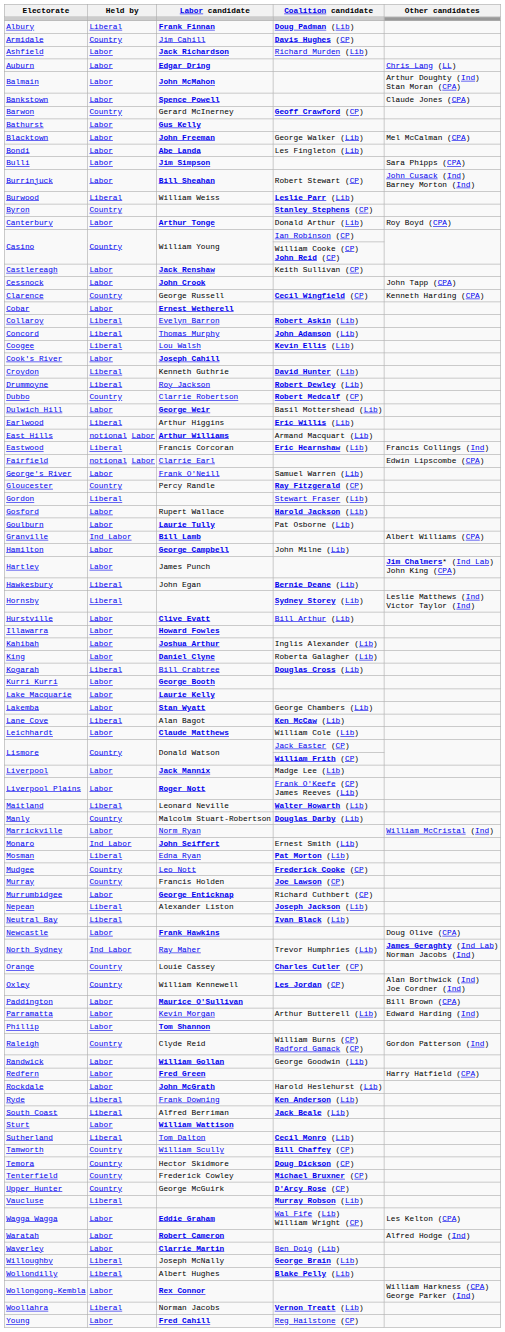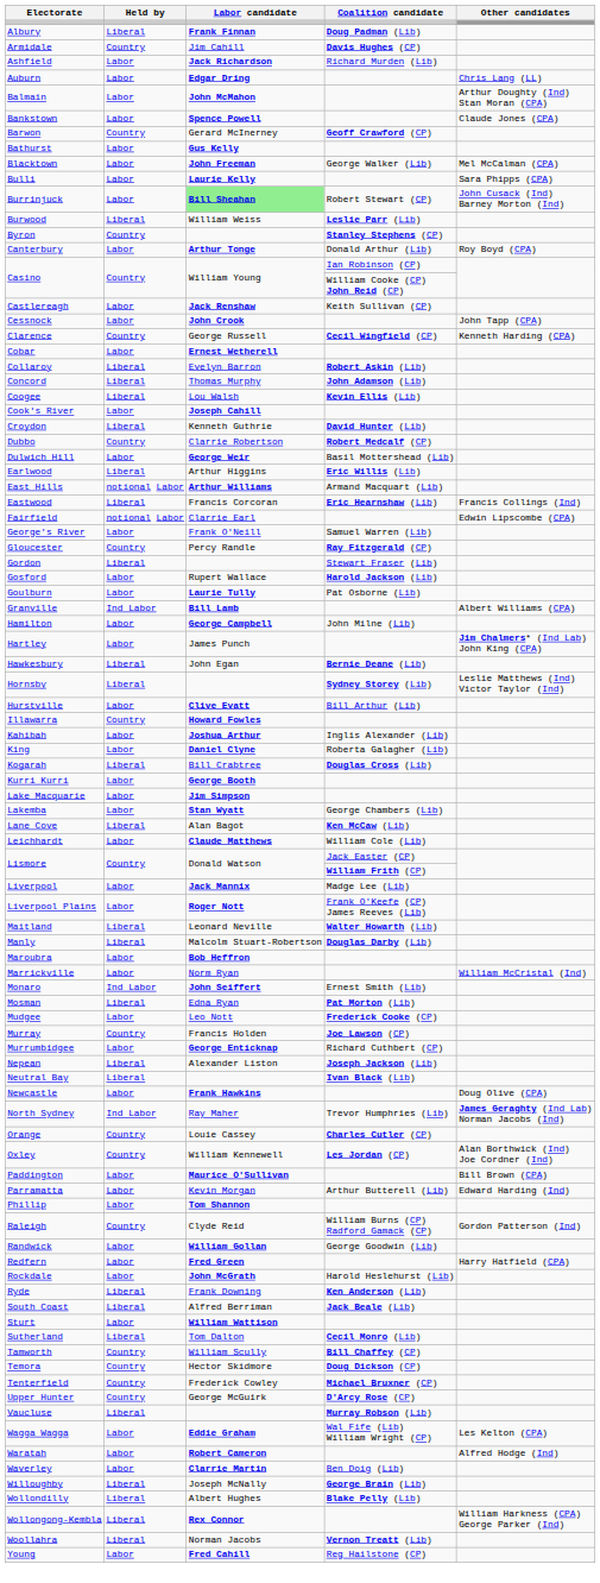 <table class="wikitable">
 <tr>
 <th>Electorate</th>
 <th>Held by</th>
 <th><a href='#'>Labor</a> candidate</th>
 <th><a href='#'>Coalition</a> candidate</th>
 <th>Other candidates</th>
 </tr>
 <tr bgcolor="#cccccc">
 <td></td>
 <td></td>
 <td></td>
 <td></td>
 <td bgcolor="#999999"></td>
 </tr>
 <tr>
 <td><a href='#'>Albury</a></td>
 <td><a href='#'>Liberal</a></td>
 <td><strong><a href='#'>Frank Finnan</a></strong></td>
 <td><strong><a href='#'>Doug Padman</a></strong> (<a href='#'>Lib</a>)</td>
 <td></td>
 </tr>
 <tr>
 <td><a href='#'>Armidale</a></td>
 <td><a href='#'>Country</a></td>
 <td><a href='#'>Jim Cahill</a></td>
 <td><strong><a href='#'>Davis Hughes</a></strong> (<a href='#'>CP</a>)</td>
 <td></td>
 </tr>
 <tr>
 <td><a href='#'>Ashfield</a></td>
 <td><a href='#'>Labor</a></td>
 <td><strong><a href='#'>Jack Richardson</a></strong></td>
 <td><a href='#'>Richard Murden</a> (<a href='#'>Lib</a>)</td>
 <td></td>
 </tr>
 <tr>
 <td><a href='#'>Auburn</a></td>
 <td><a href='#'>Labor</a></td>
 <td><strong><a href='#'>Edgar Dring</a></strong></td>
 <td></td>
 <td><a href='#'>Chris Lang</a> (<a href='#'>LL</a>)</td>
 </tr>
 <tr>
 <td><a href='#'>Balmain</a></td>
 <td><a href='#'>Labor</a></td>
 <td><strong><a href='#'>John McMahon</a></strong></td>
 <td></td>
 <td>Arthur Doughty (<a href='#'>Ind</a>)<br>Stan Moran (<a href='#'>CPA</a>)</td>
 </tr>
 <tr>
 <td><a href='#'>Bankstown</a></td>
 <td><a href='#'>Labor</a></td>
 <td><strong><a href='#'>Spence Powell</a></strong></td>
 <td></td>
 <td>Claude Jones (<a href='#'>CPA</a>)</td>
 </tr>
 <tr>
 <td><a href='#'>Barwon</a></td>
 <td><a href='#'>Country</a></td>
 <td>Gerard McInerney</td>
 <td><strong><a href='#'>Geoff Crawford</a></strong> (<a href='#'>CP</a>)</td>
 <td></td>
 </tr>
 <tr>
 <td><a href='#'>Bathurst</a></td>
 <td><a href='#'>Labor</a></td>
 <td><strong><a href='#'>Gus Kelly</a></strong></td>
 <td></td>
 <td></td>
 </tr>
 <tr>
 <td><a href='#'>Blacktown</a></td>
 <td><a href='#'>Labor</a></td>
 <td><strong><a href='#'>John Freeman</a></strong></td>
 <td>George Walker (<a href='#'>Lib</a>)</td>
 <td>Mel McCalman (<a href='#'>CPA</a>)</td>
 </tr>
 <tr>
-<td><a href='#'>Bondi</a></td>
-<td><a href='#'>Labor</a></td>
-<td><strong><a href='#'>Abe Landa</a></strong></td>
-<td>Les Fingleton (<a href='#'>Lib</a>)</td>
-<td></td>
-</tr>
-<tr>
 <td><a href='#'>Bulli</a></td>
 <td><a href='#'>Labor</a></td>
-<td><strong><a href='#'>Jim Simpson</a></strong></td>
+<td><strong><a href='#'>Laurie Kelly</a></strong></td>
 <td></td>
 <td>Sara Phipps (<a href='#'>CPA</a>)</td>
 </tr>
 <tr>
 <td><a href='#'>Burrinjuck</a></td>
 <td><a href='#'>Labor</a></td>
-<td><strong><a href='#'>Bill Sheahan</a></strong></td>
+<td style="background: lightgreen;"><strong><a href='#'>Bill Sheahan</a></strong></td>
 <td>Robert Stewart (<a href='#'>CP</a>)</td>
 <td><a href='#'>John Cusack</a> (<a href='#'>Ind</a>)<br>Barney Morton (<a href='#'>Ind</a>)</td>
 </tr>
 <tr>
 <td><a href='#'>Burwood</a></td>
 <td><a href='#'>Liberal</a></td>
 <td>William Weiss</td>
 <td><strong><a href='#'>Leslie Parr</a></strong> (<a href='#'>Lib</a>)</td>
 <td></td>
 </tr>
 <tr>
 <td><a href='#'>Byron</a></td>
 <td><a href='#'>Country</a></td>
 <td></td>
 <td><strong><a href='#'>Stanley Stephens</a></strong> (<a href='#'>CP</a>)</td>
 <td></td>
 </tr>
 <tr>
 <td><a href='#'>Canterbury</a></td>
 <td><a href='#'>Labor</a></td>
 <td><strong><a href='#'>Arthur Tonge</a></strong></td>
 <td>Donald Arthur (<a href='#'>Lib</a>)</td>
 <td>Roy Boyd (<a href='#'>CPA</a>)</td>
 </tr>
 <tr>
 <td rowspan="2"><a href='#'>Casino</a></td>
 <td rowspan="2"><a href='#'>Country</a></td>
 <td rowspan="2">William Young</td>
 <td><a href='#'>Ian Robinson</a> (<a href='#'>CP</a>)</td>
 <td rowspan="2"></td>
 </tr>
 <tr>
 <td>William Cooke (<a href='#'>CP</a>)<br><strong><a href='#'>John Reid</a></strong> (<a href='#'>CP</a>)</td>
 </tr>
 <tr>
 <td><a href='#'>Castlereagh</a></td>
 <td><a href='#'>Labor</a></td>
 <td><strong><a href='#'>Jack Renshaw</a></strong></td>
 <td>Keith Sullivan (<a href='#'>CP</a>)</td>
 <td></td>
 </tr>
 <tr>
 <td><a href='#'>Cessnock</a></td>
 <td><a href='#'>Labor</a></td>
 <td><strong><a href='#'>John Crook</a></strong></td>
 <td></td>
 <td>John Tapp (<a href='#'>CPA</a>)</td>
 </tr>
 <tr>
 <td><a href='#'>Clarence</a></td>
 <td><a href='#'>Country</a></td>
 <td>George Russell</td>
 <td><strong><a href='#'>Cecil Wingfield</a></strong> (<a href='#'>CP</a>)</td>
 <td>Kenneth Harding (<a href='#'>CPA</a>)</td>
 </tr>
 <tr>
 <td><a href='#'>Cobar</a></td>
 <td><a href='#'>Labor</a></td>
 <td><strong><a href='#'>Ernest Wetherell</a></strong></td>
 <td></td>
 <td></td>
 </tr>
 <tr>
 <td><a href='#'>Collaroy</a></td>
 <td><a href='#'>Liberal</a></td>
 <td><a href='#'>Evelyn Barron</a></td>
 <td><strong><a href='#'>Robert Askin</a></strong> (<a href='#'>Lib</a>)</td>
 <td></td>
 </tr>
 <tr>
 <td><a href='#'>Concord</a></td>
 <td><a href='#'>Liberal</a></td>
 <td><a href='#'>Thomas Murphy</a></td>
 <td><strong><a href='#'>John Adamson</a></strong> (<a href='#'>Lib</a>)</td>
 <td></td>
 </tr>
 <tr>
 <td><a href='#'>Coogee</a></td>
 <td><a href='#'>Liberal</a></td>
 <td><a href='#'>Lou Walsh</a></td>
 <td><strong><a href='#'>Kevin Ellis</a></strong> (<a href='#'>Lib</a>)</td>
 <td></td>
 </tr>
 <tr>
 <td><a href='#'>Cook's River</a></td>
 <td><a href='#'>Labor</a></td>
 <td><strong><a href='#'>Joseph Cahill</a></strong></td>
 <td></td>
 <td></td>
 </tr>
 <tr>
 <td><a href='#'>Croydon</a></td>
 <td><a href='#'>Liberal</a></td>
 <td>Kenneth Guthrie</td>
 <td><strong><a href='#'>David Hunter</a></strong> (<a href='#'>Lib</a>)</td>
-<td></td>
-</tr>
-<tr>
-<td><a href='#'>Drummoyne</a></td>
-<td><a href='#'>Liberal</a></td>
-<td><a href='#'>Roy Jackson</a></td>
-<td><strong><a href='#'>Robert Dewley</a></strong> (<a href='#'>Lib</a>)</td>
 <td></td>
 </tr>
 <tr>
 <td><a href='#'>Dubbo</a></td>
 <td><a href='#'>Country</a></td>
 <td><a href='#'>Clarrie Robertson</a></td>
 <td><strong><a href='#'>Robert Medcalf</a></strong> (<a href='#'>CP</a>)</td>
 <td></td>
 </tr>
 <tr>
 <td><a href='#'>Dulwich Hill</a></td>
 <td><a href='#'>Labor</a></td>
 <td><strong><a href='#'>George Weir</a></strong></td>
 <td>Basil Mottershead (<a href='#'>Lib</a>)</td>
 <td></td>
 </tr>
 <tr>
 <td><a href='#'>Earlwood</a></td>
 <td><a href='#'>Liberal</a></td>
 <td>Arthur Higgins</td>
 <td><strong><a href='#'>Eric Willis</a></strong> (<a href='#'>Lib</a>)</td>
 <td></td>
 </tr>
 <tr>
 <td><a href='#'>East Hills</a></td>
 <td><a href='#'>notional</a> <a href='#'>Labor</a></td>
 <td><strong><a href='#'>Arthur Williams</a></strong></td>
 <td>Armand Macquart (<a href='#'>Lib</a>)</td>
 <td></td>
 </tr>
 <tr>
 <td><a href='#'>Eastwood</a></td>
 <td><a href='#'>Liberal</a></td>
 <td>Francis Corcoran</td>
 <td><strong><a href='#'>Eric Hearnshaw</a></strong> (<a href='#'>Lib</a>)</td>
 <td>Francis Collings (<a href='#'>Ind</a>)</td>
 </tr>
 <tr>
 <td><a href='#'>Fairfield</a></td>
 <td><a href='#'>notional</a> <a href='#'>Labor</a></td>
 <td><a href='#'>Clarrie Earl</a></td>
 <td></td>
 <td>Edwin Lipscombe (<a href='#'>CPA</a>)</td>
 </tr>
 <tr>
 <td><a href='#'>George's River</a></td>
 <td><a href='#'>Labor</a></td>
 <td><a href='#'>Frank O'Neill</a></td>
 <td>Samuel Warren (<a href='#'>Lib</a>)</td>
 <td></td>
 </tr>
 <tr>
 <td><a href='#'>Gloucester</a></td>
 <td><a href='#'>Country</a></td>
 <td>Percy Randle</td>
 <td><strong><a href='#'>Ray Fitzgerald</a></strong> (<a href='#'>CP</a>)</td>
 <td></td>
 </tr>
 <tr>
 <td><a href='#'>Gordon</a></td>
 <td><a href='#'>Liberal</a></td>
 <td></td>
 <td><a href='#'>Stewart Fraser</a> (<a href='#'>Lib</a>)</td>
 <td></td>
 </tr>
 <tr>
 <td><a href='#'>Gosford</a></td>
 <td><a href='#'>Labor</a></td>
 <td>Rupert Wallace</td>
 <td><strong><a href='#'>Harold Jackson</a></strong> (<a href='#'>Lib</a>)</td>
 <td></td>
 </tr>
 <tr>
 <td><a href='#'>Goulburn</a></td>
 <td><a href='#'>Labor</a></td>
 <td><strong><a href='#'>Laurie Tully</a></strong></td>
 <td>Pat Osborne (<a href='#'>Lib</a>)</td>
 <td></td>
 </tr>
 <tr>
 <td><a href='#'>Granville</a></td>
 <td><a href='#'>Ind Labor</a></td>
 <td><strong><a href='#'>Bill Lamb</a></strong></td>
 <td></td>
 <td>Albert Williams (<a href='#'>CPA</a>)</td>
 </tr>
 <tr>
 <td><a href='#'>Hamilton</a></td>
 <td><a href='#'>Labor</a></td>
 <td><strong><a href='#'>George Campbell</a></strong></td>
 <td>John Milne (<a href='#'>Lib</a>)</td>
 <td></td>
 </tr>
 <tr>
 <td><a href='#'>Hartley</a></td>
 <td><a href='#'>Labor</a></td>
 <td>James Punch</td>
 <td></td>
 <td><strong><a href='#'>Jim Chalmers</a></strong>* (<a href='#'>Ind Lab</a>)<br>John King (<a href='#'>CPA</a>)</td>
 </tr>
 <tr>
 <td><a href='#'>Hawkesbury</a></td>
 <td><a href='#'>Liberal</a></td>
 <td>John Egan</td>
 <td><strong><a href='#'>Bernie Deane</a></strong> (<a href='#'>Lib</a>)</td>
 <td></td>
 </tr>
 <tr>
 <td><a href='#'>Hornsby</a></td>
 <td><a href='#'>Liberal</a></td>
 <td></td>
 <td><strong><a href='#'>Sydney Storey</a></strong> (<a href='#'>Lib</a>)</td>
 <td>Leslie Matthews (<a href='#'>Ind</a>)<br>Victor Taylor (<a href='#'>Ind</a>)</td>
 </tr>
 <tr>
 <td><a href='#'>Hurstville</a></td>
 <td><a href='#'>Labor</a></td>
 <td><strong><a href='#'>Clive Evatt</a></strong></td>
 <td><a href='#'>Bill Arthur</a> (<a href='#'>Lib</a>)</td>
 <td></td>
 </tr>
 <tr>
 <td><a href='#'>Illawarra</a></td>
-<td><a href='#'>Labor</a></td>
+<td><a href='#'>Country</a></td>
 <td><strong><a href='#'>Howard Fowles</a></strong></td>
 <td></td>
 <td></td>
 </tr>
 <tr>
 <td><a href='#'>Kahibah</a></td>
 <td><a href='#'>Labor</a></td>
 <td><strong><a href='#'>Joshua Arthur</a></strong></td>
 <td>Inglis Alexander (<a href='#'>Lib</a>)</td>
 <td></td>
 </tr>
 <tr>
 <td><a href='#'>King</a></td>
 <td><a href='#'>Labor</a></td>
 <td><strong><a href='#'>Daniel Clyne</a></strong></td>
 <td>Roberta Galagher (<a href='#'>Lib</a>)</td>
 <td></td>
 </tr>
 <tr>
 <td><a href='#'>Kogarah</a></td>
 <td><a href='#'>Liberal</a></td>
 <td><a href='#'>Bill Crabtree</a></td>
 <td><strong><a href='#'>Douglas Cross</a></strong> (<a href='#'>Lib</a>)</td>
 <td></td>
 </tr>
 <tr>
 <td><a href='#'>Kurri Kurri</a></td>
 <td><a href='#'>Labor</a></td>
 <td><strong><a href='#'>George Booth</a></strong></td>
 <td></td>
 <td></td>
 </tr>
 <tr>
 <td><a href='#'>Lake Macquarie</a></td>
 <td><a href='#'>Labor</a></td>
-<td><strong><a href='#'>Laurie Kelly</a></strong></td>
+<td><strong><a href='#'>Jim Simpson</a></strong></td>
 <td></td>
 <td></td>
 </tr>
 <tr>
 <td><a href='#'>Lakemba</a></td>
 <td><a href='#'>Labor</a></td>
 <td><strong><a href='#'>Stan Wyatt</a></strong></td>
 <td>George Chambers (<a href='#'>Lib</a>)</td>
 <td></td>
 </tr>
 <tr>
 <td><a href='#'>Lane Cove</a></td>
 <td><a href='#'>Liberal</a></td>
 <td>Alan Bagot</td>
 <td><strong><a href='#'>Ken McCaw</a></strong> (<a href='#'>Lib</a>)</td>
 <td></td>
 </tr>
 <tr>
 <td><a href='#'>Leichhardt</a></td>
 <td><a href='#'>Labor</a></td>
 <td><strong><a href='#'>Claude Matthews</a></strong></td>
 <td>William Cole (<a href='#'>Lib</a>)</td>
 <td></td>
 </tr>
 <tr>
 <td rowspan="2"><a href='#'>Lismore</a></td>
 <td rowspan="2"><a href='#'>Country</a></td>
 <td rowspan="2">Donald Watson</td>
 <td><a href='#'>Jack Easter</a> (<a href='#'>CP</a>)</td>
 <td rowspan="2"></td>
 </tr>
 <tr>
 <td><strong><a href='#'>William Frith</a></strong> (<a href='#'>CP</a>)</td>
 </tr>
 <tr>
 <td><a href='#'>Liverpool</a></td>
 <td><a href='#'>Labor</a></td>
 <td><strong><a href='#'>Jack Mannix</a></strong></td>
 <td>Madge Lee (<a href='#'>Lib</a>)</td>
 <td></td>
 </tr>
 <tr>
 <td><a href='#'>Liverpool Plains</a></td>
 <td><a href='#'>Labor</a></td>
 <td><strong><a href='#'>Roger Nott</a></strong></td>
 <td><a href='#'>Frank O'Keefe</a> (<a href='#'>CP</a>)<br>James Reeves (<a href='#'>Lib</a>)</td>
 <td></td>
 </tr>
 <tr>
 <td><a href='#'>Maitland</a></td>
 <td><a href='#'>Liberal</a></td>
 <td>Leonard Neville</td>
 <td><strong><a href='#'>Walter Howarth</a></strong> (<a href='#'>Lib</a>)</td>
 <td></td>
 </tr>
 <tr>
 <td><a href='#'>Manly</a></td>
-<td><a href='#'>Country</a></td>
+<td><a href='#'>Liberal</a></td>
 <td>Malcolm Stuart-Robertson</td>
 <td><strong><a href='#'>Douglas Darby</a></strong> (<a href='#'>Lib</a>)</td>
+<td></td>
+</tr>
+<tr>
+<td><a href='#'>Maroubra</a></td>
+<td><a href='#'>Labor</a></td>
+<td><strong><a href='#'>Bob Heffron</a></strong></td>
+<td></td>
 <td></td>
 </tr>
 <tr>
 <td><a href='#'>Marrickville</a></td>
 <td><a href='#'>Labor</a></td>
 <td><a href='#'>Norm Ryan</a></td>
 <td></td>
 <td><a href='#'>William McCristal</a> (<a href='#'>Ind</a>)</td>
 </tr>
 <tr>
 <td><a href='#'>Monaro</a></td>
 <td><a href='#'>Ind Labor</a></td>
 <td><strong><a href='#'>John Seiffert</a></strong></td>
 <td>Ernest Smith (<a href='#'>Lib</a>)</td>
 <td></td>
 </tr>
 <tr>
 <td><a href='#'>Mosman</a></td>
 <td><a href='#'>Liberal</a></td>
 <td><a href='#'>Edna Ryan</a></td>
 <td><strong><a href='#'>Pat Morton</a></strong> (<a href='#'>Lib</a>)</td>
 <td></td>
 </tr>
 <tr>
 <td><a href='#'>Mudgee</a></td>
-<td><a href='#'>Country</a></td>
+<td><a href='#'>Labor</a></td>
 <td><a href='#'>Leo Nott</a></td>
 <td><strong><a href='#'>Frederick Cooke</a></strong> (<a href='#'>CP</a>)</td>
 <td></td>
 </tr>
 <tr>
 <td><a href='#'>Murray</a></td>
 <td><a href='#'>Country</a></td>
 <td>Francis Holden</td>
 <td><strong><a href='#'>Joe Lawson</a></strong> (<a href='#'>CP</a>)</td>
 <td></td>
 </tr>
 <tr>
 <td><a href='#'>Murrumbidgee</a></td>
 <td><a href='#'>Labor</a></td>
 <td><strong><a href='#'>George Enticknap</a></strong></td>
 <td>Richard Cuthbert (<a href='#'>CP</a>)</td>
 <td></td>
 </tr>
 <tr>
 <td><a href='#'>Nepean</a></td>
 <td><a href='#'>Liberal</a></td>
 <td>Alexander Liston</td>
 <td><strong><a href='#'>Joseph Jackson</a></strong> (<a href='#'>Lib</a>)</td>
 <td></td>
 </tr>
 <tr>
 <td><a href='#'>Neutral Bay</a></td>
 <td><a href='#'>Liberal</a></td>
 <td></td>
 <td><strong><a href='#'>Ivan Black</a></strong> (<a href='#'>Lib</a>)</td>
 <td></td>
 </tr>
 <tr>
 <td><a href='#'>Newcastle</a></td>
 <td><a href='#'>Labor</a></td>
 <td><strong><a href='#'>Frank Hawkins</a></strong></td>
 <td></td>
 <td>Doug Olive (<a href='#'>CPA</a>)</td>
 </tr>
 <tr>
 <td><a href='#'>North Sydney</a></td>
 <td><a href='#'>Ind Labor</a></td>
 <td><a href='#'>Ray Maher</a></td>
 <td>Trevor Humphries (<a href='#'>Lib</a>)</td>
 <td><strong><a href='#'>James Geraghty</a></strong> (<a href='#'>Ind Lab</a>)<br>Norman Jacobs (<a href='#'>Ind</a>)</td>
 </tr>
 <tr>
 <td><a href='#'>Orange</a></td>
 <td><a href='#'>Country</a></td>
 <td>Louie Cassey</td>
 <td><strong><a href='#'>Charles Cutler</a></strong> (<a href='#'>CP</a>)</td>
 <td></td>
 </tr>
 <tr>
 <td><a href='#'>Oxley</a></td>
 <td><a href='#'>Country</a></td>
 <td>William Kennewell</td>
 <td><strong><a href='#'>Les Jordan</a></strong> (<a href='#'>CP</a>)</td>
 <td>Alan Borthwick (<a href='#'>Ind</a>)<br>Joe Cordner (<a href='#'>Ind</a>)</td>
 </tr>
 <tr>
 <td><a href='#'>Paddington</a></td>
 <td><a href='#'>Labor</a></td>
 <td><strong><a href='#'>Maurice O'Sullivan</a></strong></td>
 <td></td>
 <td>Bill Brown (<a href='#'>CPA</a>)</td>
 </tr>
 <tr>
 <td><a href='#'>Parramatta</a></td>
 <td><a href='#'>Labor</a></td>
 <td><a href='#'>Kevin Morgan</a></td>
 <td>Arthur Butterell (<a href='#'>Lib</a>)</td>
 <td>Edward Harding (<a href='#'>Ind</a>)</td>
 </tr>
 <tr>
 <td><a href='#'>Phillip</a></td>
 <td><a href='#'>Labor</a></td>
 <td><strong><a href='#'>Tom Shannon</a></strong></td>
 <td></td>
 <td></td>
 </tr>
 <tr>
 <td><a href='#'>Raleigh</a></td>
 <td><a href='#'>Country</a></td>
 <td>Clyde Reid</td>
 <td>William Burns (<a href='#'>CP</a>)<br><a href='#'>Radford Gamack</a> (<a href='#'>CP</a>)</td>
 <td>Gordon Patterson (<a href='#'>Ind</a>)</td>
 </tr>
 <tr>
 <td><a href='#'>Randwick</a></td>
 <td><a href='#'>Labor</a></td>
 <td><strong><a href='#'>William Gollan</a></strong></td>
 <td>George Goodwin (<a href='#'>Lib</a>)</td>
 <td></td>
 </tr>
 <tr>
 <td><a href='#'>Redfern</a></td>
 <td><a href='#'>Labor</a></td>
 <td><strong><a href='#'>Fred Green</a></strong></td>
 <td></td>
 <td>Harry Hatfield (<a href='#'>CPA</a>)</td>
 </tr>
 <tr>
 <td><a href='#'>Rockdale</a></td>
 <td><a href='#'>Labor</a></td>
 <td><strong><a href='#'>John McGrath</a></strong></td>
 <td>Harold Heslehurst (<a href='#'>Lib</a>)</td>
 <td></td>
 </tr>
 <tr>
 <td><a href='#'>Ryde</a></td>
 <td><a href='#'>Liberal</a></td>
 <td><a href='#'>Frank Downing</a></td>
 <td><strong><a href='#'>Ken Anderson</a></strong> (<a href='#'>Lib</a>)</td>
 <td></td>
 </tr>
 <tr>
 <td><a href='#'>South Coast</a></td>
 <td><a href='#'>Liberal</a></td>
 <td>Alfred Berriman</td>
 <td><strong><a href='#'>Jack Beale</a></strong> (<a href='#'>Lib</a>)</td>
 <td></td>
 </tr>
 <tr>
 <td><a href='#'>Sturt</a></td>
 <td><a href='#'>Labor</a></td>
 <td><strong><a href='#'>William Wattison</a></strong></td>
 <td></td>
 <td></td>
 </tr>
 <tr>
 <td><a href='#'>Sutherland</a></td>
 <td><a href='#'>Liberal</a></td>
 <td><a href='#'>Tom Dalton</a></td>
 <td><strong><a href='#'>Cecil Monro</a></strong> (<a href='#'>Lib</a>)</td>
 <td></td>
 </tr>
 <tr>
 <td><a href='#'>Tamworth</a></td>
 <td><a href='#'>Country</a></td>
 <td><a href='#'>William Scully</a></td>
 <td><strong><a href='#'>Bill Chaffey</a></strong> (<a href='#'>CP</a>)</td>
 <td></td>
 </tr>
 <tr>
 <td><a href='#'>Temora</a></td>
 <td><a href='#'>Country</a></td>
 <td>Hector Skidmore</td>
 <td><strong><a href='#'>Doug Dickson</a></strong> (<a href='#'>CP</a>)</td>
 <td></td>
 </tr>
 <tr>
 <td><a href='#'>Tenterfield</a></td>
 <td><a href='#'>Country</a></td>
 <td>Frederick Cowley</td>
 <td><strong><a href='#'>Michael Bruxner</a></strong> (<a href='#'>CP</a>)</td>
 <td></td>
 </tr>
 <tr>
 <td><a href='#'>Upper Hunter</a></td>
 <td><a href='#'>Country</a></td>
 <td>George McGuirk</td>
 <td><strong><a href='#'>D'Arcy Rose</a></strong> (<a href='#'>CP</a>)</td>
 <td></td>
 </tr>
 <tr>
 <td><a href='#'>Vaucluse</a></td>
 <td><a href='#'>Liberal</a></td>
 <td></td>
 <td><strong><a href='#'>Murray Robson</a></strong> (<a href='#'>Lib</a>)</td>
 <td></td>
 </tr>
 <tr>
 <td><a href='#'>Wagga Wagga</a></td>
 <td><a href='#'>Labor</a></td>
 <td><strong><a href='#'>Eddie Graham</a></strong></td>
 <td><a href='#'>Wal Fife</a> (<a href='#'>Lib</a>)<br>William Wright (<a href='#'>CP</a>)</td>
 <td>Les Kelton (<a href='#'>CPA</a>)</td>
 </tr>
 <tr>
 <td><a href='#'>Waratah</a></td>
 <td><a href='#'>Labor</a></td>
 <td><strong><a href='#'>Robert Cameron</a></strong></td>
 <td></td>
 <td>Alfred Hodge (<a href='#'>Ind</a>)</td>
 </tr>
 <tr>
 <td><a href='#'>Waverley</a></td>
 <td><a href='#'>Labor</a></td>
 <td><strong><a href='#'>Clarrie Martin</a></strong></td>
 <td><a href='#'>Ben Doig</a> (<a href='#'>Lib</a>)</td>
 <td></td>
 </tr>
 <tr>
 <td><a href='#'>Willoughby</a></td>
 <td><a href='#'>Liberal</a></td>
 <td>Joseph McNally</td>
 <td><strong><a href='#'>George Brain</a></strong> (<a href='#'>Lib</a>)</td>
 <td></td>
 </tr>
 <tr>
 <td><a href='#'>Wollondilly</a></td>
 <td><a href='#'>Liberal</a></td>
 <td>Albert Hughes</td>
 <td><strong><a href='#'>Blake Pelly</a></strong> (<a href='#'>Lib</a>)</td>
 <td></td>
 </tr>
 <tr>
 <td><a href='#'>Wollongong-Kembla</a></td>
-<td><a href='#'>Labor</a></td>
+<td><a href='#'>Liberal</a></td>
 <td><strong><a href='#'>Rex Connor</a></strong></td>
 <td></td>
 <td>William Harkness (<a href='#'>CPA</a>)<br>George Parker (<a href='#'>Ind</a>)</td>
 </tr>
 <tr>
 <td><a href='#'>Woollahra</a></td>
 <td><a href='#'>Liberal</a></td>
 <td>Norman Jacobs</td>
 <td><strong><a href='#'>Vernon Treatt</a></strong> (<a href='#'>Lib</a>)</td>
 <td></td>
 </tr>
 <tr>
 <td><a href='#'>Young</a></td>
 <td><a href='#'>Labor</a></td>
 <td><strong><a href='#'>Fred Cahill</a></strong></td>
 <td><a href='#'>Reg Hailstone</a> (<a href='#'>CP</a>)</td>
 </tr>
 </table>
